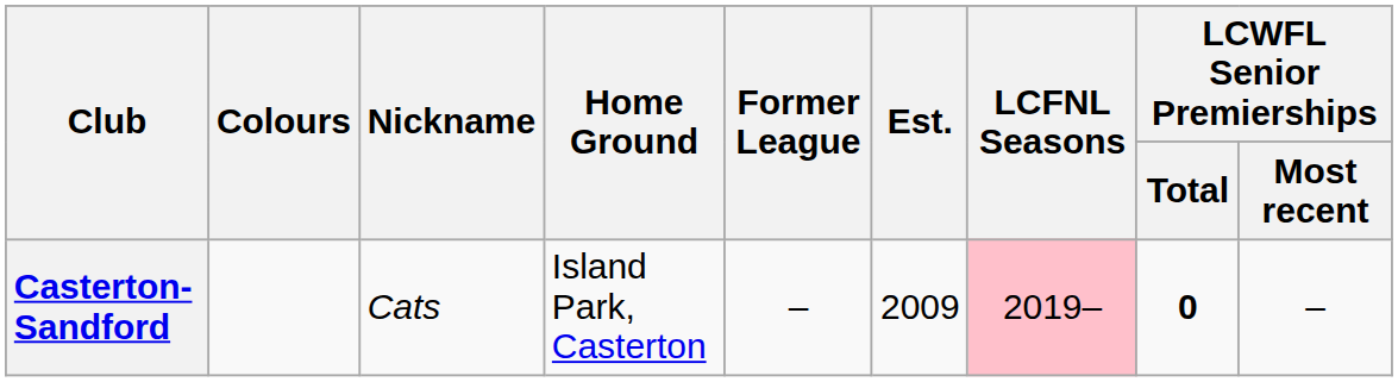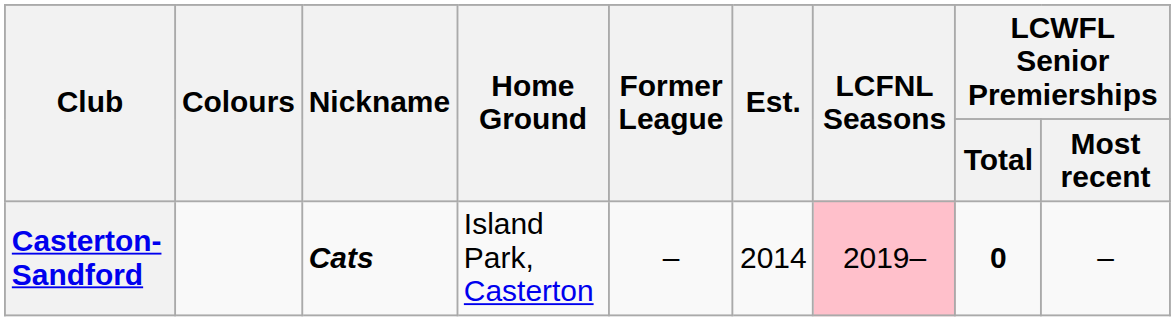 <table class="wikitable sortable mw-collapsible mw-collapsed" style="text-align:center; width:100%">
 <tr>
 <th rowspan="2">Club</th>
 <th rowspan="2">Colours</th>
 <th rowspan="2">Nickname</th>
 <th rowspan="2">Home Ground</th>
 <th rowspan="2">Former League</th>
 <th rowspan="2">Est.</th>
 <th rowspan="2">LCFNL Seasons</th>
 <th colspan="2">LCWFL Senior Premierships</th>
 </tr>
 <tr>
 <th>Total</th>
 <th>Most recent</th>
 </tr>
 <tr>
 <th style="text-align:left"><a href='#'>Casterton-Sandford</a></th>
 <td></td>
-<td align="left"><em>Cats</em></td>
+<td align="left"><strong><em>Cats</em></strong></td>
 <td align="left">Island Park, <a href='#'>Casterton</a></td>
 <td align="center">–</td>
-<td align="center">2009</td>
+<td align="center">2014</td>
 <td align="center" style="background: pink;">2019–</td>
 <td align="center"><strong>0</strong></td>
 <td>–</td>
 </tr>
 </table>
